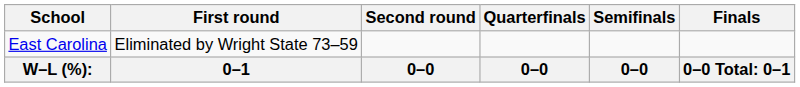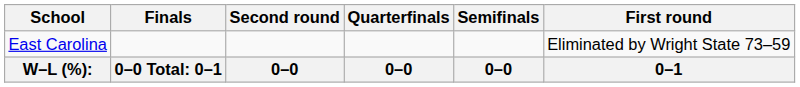 <table class="wikitable" style="white-space:nowrap; font-size:90%;">
 <tr>
 <th>School</th>
-<th>First round</th>
+<th>Finals</th>
 <th>Second round</th>
 <th>Quarterfinals</th>
 <th>Semifinals</th>
-<th>Finals</th>
+<th>First round</th>
 </tr>
 <tr>
 <td><a href='#'>East Carolina</a></td>
-<td>Eliminated by Wright State 73–59</td>
 <td></td>
 <td></td>
 <td></td>
 <td></td>
+<td>Eliminated by Wright State 73–59</td>
 </tr>
 <tr>
 <th>W–L (%):</th>
-<th>0–1 </th>
+<th>0–0  Total: 0–1 </th>
 <th>0–0 </th>
 <th>0–0 </th>
 <th>0–0 </th>
-<th>0–0  Total: 0–1 </th>
+<th>0–1 </th>
 </tr>
 </table>
